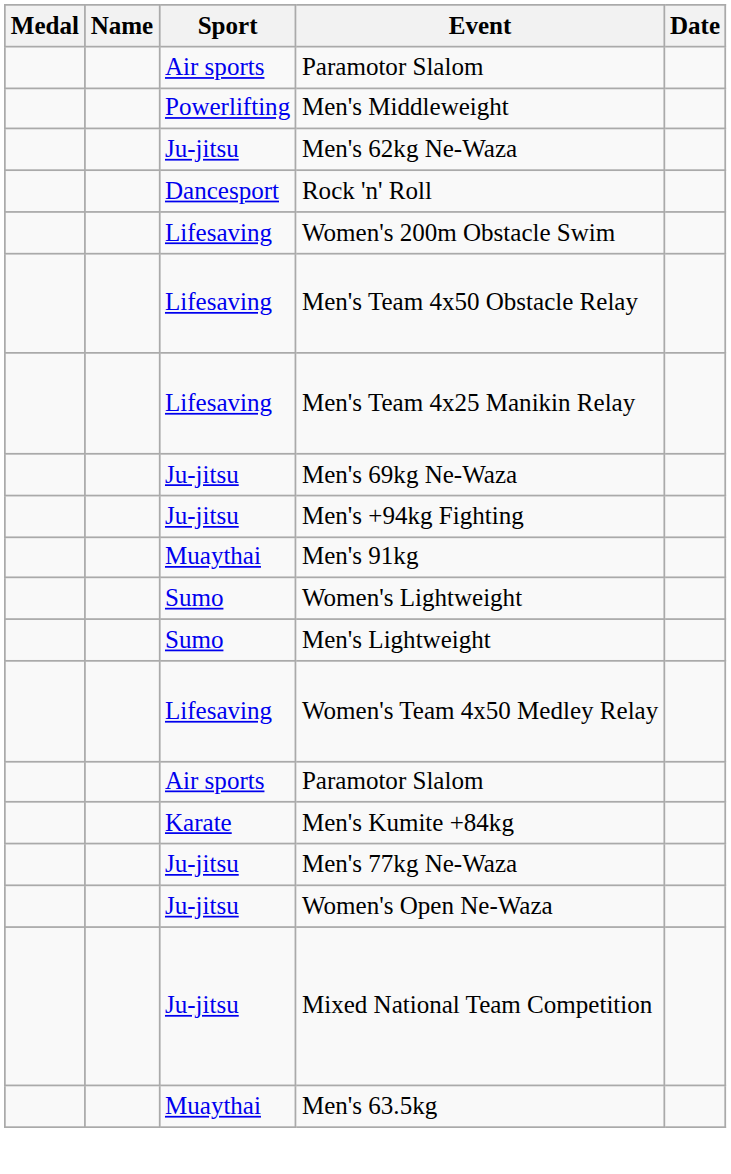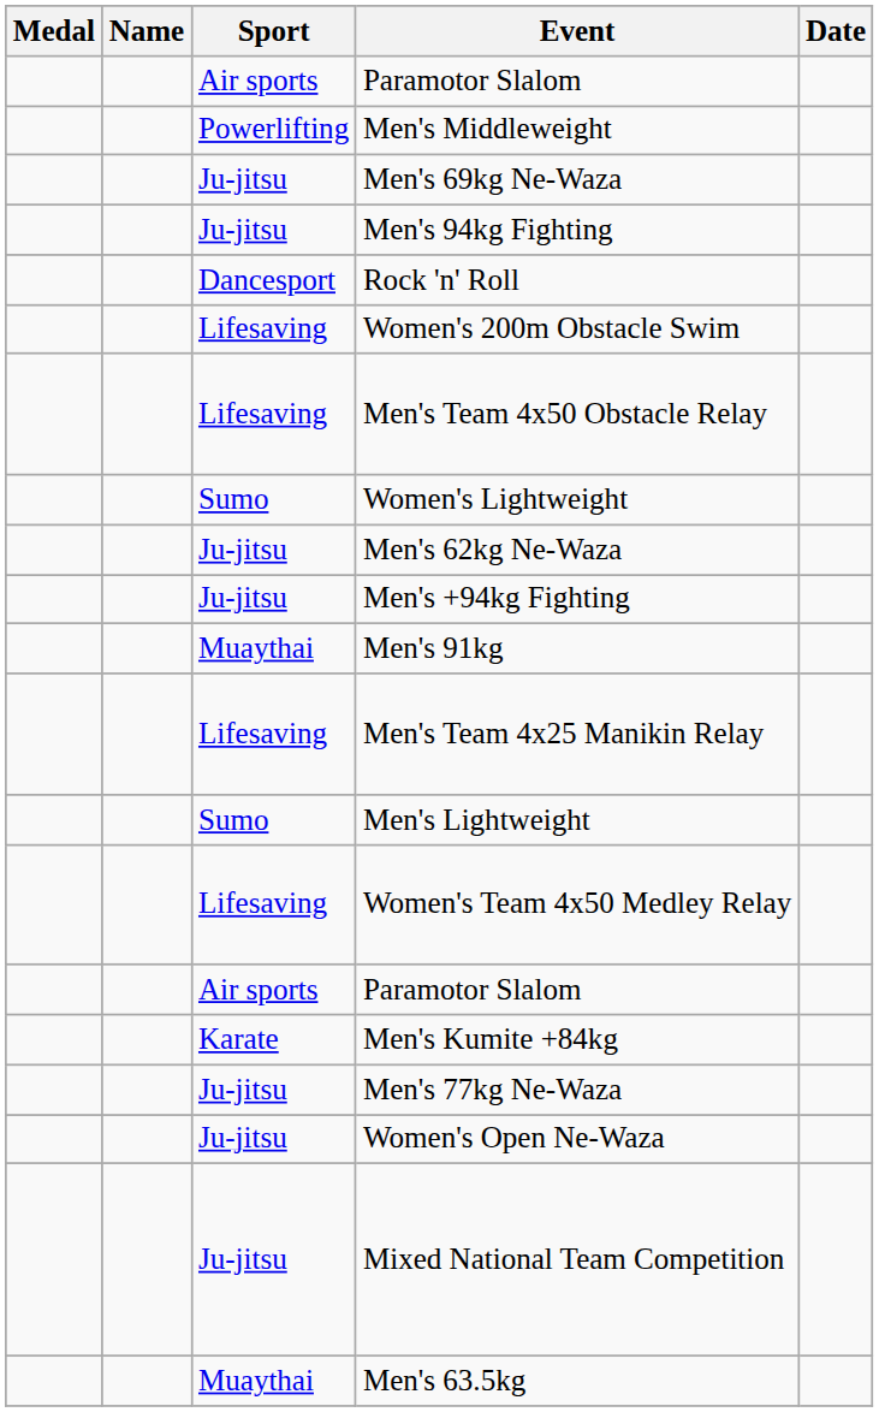 <table class="wikitable sortable" style="font-size:90%">
 <tr>
 <th>Medal</th>
 <th>Name</th>
 <th>Sport</th>
 <th>Event</th>
 <th>Date</th>
 </tr>
 <tr>
 <td></td>
 <td></td>
 <td><a href='#'>Air sports</a></td>
 <td>Paramotor Slalom</td>
 <td></td>
 </tr>
 <tr>
 <td></td>
 <td></td>
 <td><a href='#'>Powerlifting</a></td>
 <td>Men's Middleweight</td>
 <td></td>
 </tr>
 <tr>
 <td></td>
 <td></td>
 <td><a href='#'>Ju-jitsu</a></td>
-<td>Men's 62kg Ne-Waza</td>
+<td>Men's 69kg Ne-Waza</td>
+<td></td>
+</tr>
+<tr>
+<td></td>
+<td></td>
+<td><a href='#'>Ju-jitsu</a></td>
+<td>Men's 94kg Fighting</td>
 <td></td>
 </tr>
 <tr>
 <td></td>
 <td><br></td>
 <td><a href='#'>Dancesport</a></td>
 <td>Rock 'n' Roll</td>
 <td></td>
 </tr>
 <tr>
 <td></td>
 <td></td>
 <td><a href='#'>Lifesaving</a></td>
 <td>Women's 200m Obstacle Swim</td>
 <td></td>
 </tr>
 <tr>
 <td></td>
 <td><br><br><br></td>
 <td><a href='#'>Lifesaving</a></td>
 <td>Men's Team 4x50 Obstacle Relay</td>
 <td></td>
 </tr>
 <tr>
 <td></td>
-<td><br><br><br></td>
-<td><a href='#'>Lifesaving</a></td>
-<td>Men's Team 4x25 Manikin Relay</td>
+<td></td>
+<td><a href='#'>Sumo</a></td>
+<td>Women's Lightweight</td>
 <td></td>
 </tr>
 <tr>
 <td></td>
 <td></td>
 <td><a href='#'>Ju-jitsu</a></td>
-<td>Men's 69kg Ne-Waza</td>
+<td>Men's 62kg Ne-Waza</td>
 <td></td>
 </tr>
 <tr>
 <td></td>
 <td></td>
 <td><a href='#'>Ju-jitsu</a></td>
 <td>Men's +94kg Fighting</td>
 <td></td>
 </tr>
 <tr>
 <td></td>
 <td></td>
 <td><a href='#'>Muaythai</a></td>
 <td>Men's 91kg</td>
 <td></td>
 </tr>
 <tr>
 <td></td>
-<td></td>
-<td><a href='#'>Sumo</a></td>
-<td>Women's Lightweight</td>
+<td><br><br><br></td>
+<td><a href='#'>Lifesaving</a></td>
+<td>Men's Team 4x25 Manikin Relay</td>
 <td></td>
 </tr>
 <tr>
 <td></td>
 <td></td>
 <td><a href='#'>Sumo</a></td>
 <td>Men's Lightweight</td>
 <td></td>
 </tr>
 <tr>
 <td></td>
 <td><br><br><br></td>
 <td><a href='#'>Lifesaving</a></td>
 <td>Women's Team 4x50 Medley Relay</td>
 <td></td>
 </tr>
 <tr>
 <td></td>
 <td></td>
 <td><a href='#'>Air sports</a></td>
 <td>Paramotor Slalom</td>
 <td></td>
 </tr>
 <tr>
 <td></td>
 <td></td>
 <td><a href='#'>Karate</a></td>
 <td>Men's Kumite +84kg</td>
 <td></td>
 </tr>
 <tr>
 <td></td>
 <td></td>
 <td><a href='#'>Ju-jitsu</a></td>
 <td>Men's 77kg Ne-Waza</td>
 <td></td>
 </tr>
 <tr>
 <td></td>
 <td></td>
 <td><a href='#'>Ju-jitsu</a></td>
 <td>Women's Open Ne-Waza</td>
 <td></td>
 </tr>
 <tr>
 <td></td>
 <td><br><br><br><br><br></td>
 <td><a href='#'>Ju-jitsu</a></td>
 <td>Mixed National Team Competition</td>
 <td></td>
 </tr>
 <tr>
 <td></td>
 <td></td>
 <td><a href='#'>Muaythai</a></td>
 <td>Men's 63.5kg</td>
 <td></td>
 </tr>
 </table>
